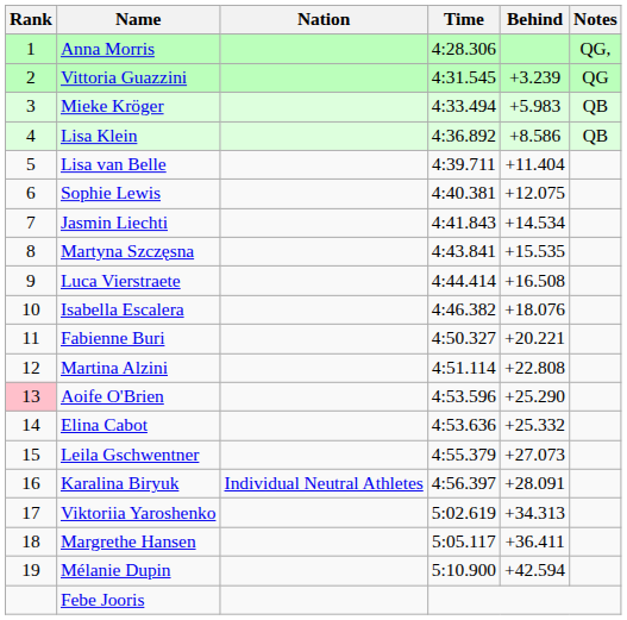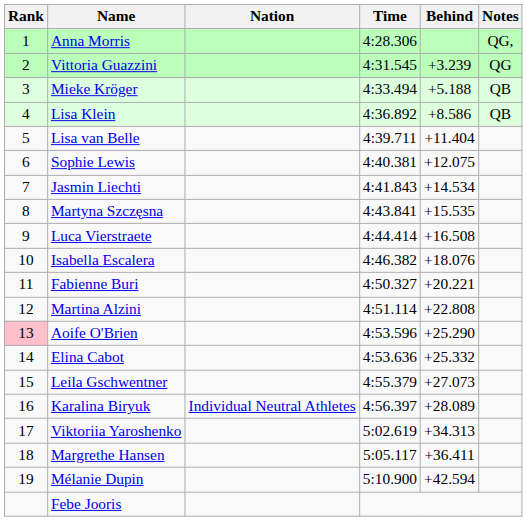 <table class="wikitable sortable" style="text-align:center">
 <tr>
 <th>Rank</th>
 <th>Name</th>
 <th>Nation</th>
 <th>Time</th>
 <th>Behind</th>
 <th>Notes</th>
 </tr>
 <tr bgcolor=bbffbb>
 <td>1</td>
 <td align=left><a href='#'>Anna Morris</a></td>
 <td align=left></td>
 <td>4:28.306</td>
 <td></td>
 <td>QG, </td>
 </tr>
 <tr bgcolor=bbffbb>
 <td>2</td>
 <td align=left><a href='#'>Vittoria Guazzini</a></td>
 <td align=left></td>
 <td>4:31.545</td>
 <td>+3.239</td>
 <td>QG</td>
 </tr>
 <tr bgcolor=ddffdd>
 <td>3</td>
 <td align=left><a href='#'>Mieke Kröger</a></td>
 <td align=left></td>
 <td>4:33.494</td>
-<td>+5.983</td>
+<td>+5.188</td>
 <td>QB</td>
 </tr>
 <tr bgcolor=ddffdd>
 <td>4</td>
 <td align=left><a href='#'>Lisa Klein</a></td>
 <td align=left></td>
 <td>4:36.892</td>
 <td>+8.586</td>
 <td>QB</td>
 </tr>
 <tr>
 <td>5</td>
 <td align=left><a href='#'>Lisa van Belle</a></td>
 <td align=left></td>
 <td>4:39.711</td>
 <td>+11.404</td>
 <td></td>
 </tr>
 <tr>
 <td>6</td>
 <td align=left><a href='#'>Sophie Lewis</a></td>
 <td align=left></td>
 <td>4:40.381</td>
 <td>+12.075</td>
 <td></td>
 </tr>
 <tr>
 <td>7</td>
 <td align=left><a href='#'>Jasmin Liechti</a></td>
 <td align=left></td>
 <td>4:41.843</td>
 <td>+14.534</td>
 <td></td>
 </tr>
 <tr>
 <td>8</td>
 <td align=left><a href='#'>Martyna Szczęsna</a></td>
 <td align=left></td>
 <td>4:43.841</td>
 <td>+15.535</td>
 <td></td>
 </tr>
 <tr>
 <td>9</td>
 <td align=left><a href='#'>Luca Vierstraete</a></td>
 <td align=left></td>
 <td>4:44.414</td>
 <td>+16.508</td>
 <td></td>
 </tr>
 <tr>
 <td>10</td>
 <td align=left><a href='#'>Isabella Escalera</a></td>
 <td align=left></td>
 <td>4:46.382</td>
 <td>+18.076</td>
 <td></td>
 </tr>
 <tr>
 <td>11</td>
 <td align=left><a href='#'>Fabienne Buri</a></td>
 <td align=left></td>
 <td>4:50.327</td>
 <td>+20.221</td>
 <td></td>
 </tr>
 <tr>
 <td>12</td>
 <td align=left><a href='#'>Martina Alzini</a></td>
 <td align=left></td>
 <td>4:51.114</td>
 <td>+22.808</td>
 <td></td>
 </tr>
 <tr>
 <td style="background: pink;">13</td>
 <td align=left><a href='#'>Aoife O'Brien</a></td>
 <td align=left></td>
 <td>4:53.596</td>
 <td>+25.290</td>
 <td></td>
 </tr>
 <tr>
 <td>14</td>
 <td align=left><a href='#'>Elina Cabot</a></td>
 <td align=left></td>
 <td>4:53.636</td>
 <td>+25.332</td>
 <td></td>
 </tr>
 <tr>
 <td>15</td>
 <td align=left><a href='#'>Leila Gschwentner</a></td>
 <td align=left></td>
 <td>4:55.379</td>
 <td>+27.073</td>
 <td></td>
 </tr>
 <tr>
 <td>16</td>
 <td align=left><a href='#'>Karalina Biryuk</a></td>
 <td align=left><a href='#'>Individual Neutral Athletes</a></td>
 <td>4:56.397</td>
-<td>+28.091</td>
+<td>+28.089</td>
 <td></td>
 </tr>
 <tr>
 <td>17</td>
 <td align=left><a href='#'>Viktoriia Yaroshenko</a></td>
 <td align=left></td>
 <td>5:02.619</td>
 <td>+34.313</td>
 <td></td>
 </tr>
 <tr>
 <td>18</td>
 <td align=left><a href='#'>Margrethe Hansen</a></td>
 <td align=left></td>
 <td>5:05.117</td>
 <td>+36.411</td>
 <td></td>
 </tr>
 <tr>
 <td>19</td>
 <td align=left><a href='#'>Mélanie Dupin</a></td>
 <td align=left></td>
 <td>5:10.900</td>
 <td>+42.594</td>
 <td></td>
 </tr>
 <tr>
 <td></td>
 <td align=left><a href='#'>Febe Jooris</a></td>
 <td align=left></td>
 <td colspan=3></td>
 </tr>
 </table>
